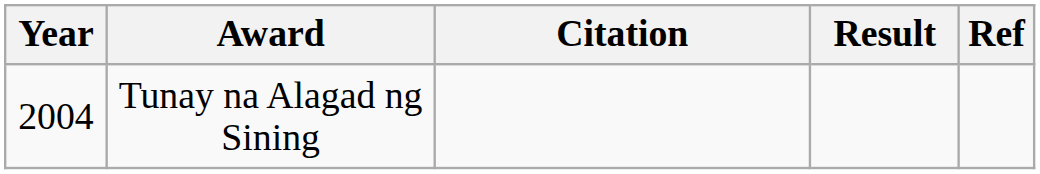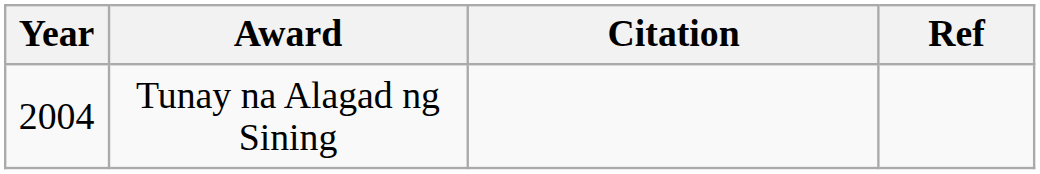 <table width="70%" class="wikitable sortable">
 <tr>
 <th width="10%">Year</th>
 <th width="35%">Award</th>
 <th width="40%">Citation</th>
-<th width="15%">Result</th>
 <th width="15%">Ref</th>
 </tr>
 <tr>
 <td align="center">2004</td>
 <td align="center">Tunay na Alagad ng Sining</td>
 <td align="center"></td>
 <td></td>
-<td></td>
 </tr>
 </table>
